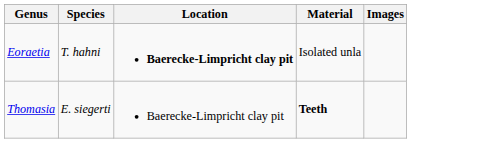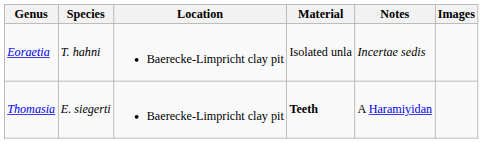 <table class="wikitable" align="center">
 <tr>
 <th>Genus</th>
 <th>Species</th>
 <th>Location</th>
 <th>Material</th>
+<th>Notes</th>
 <th>Images</th>
 </tr>
 <tr>
 <td><em><a href='#'>Eoraetia</a></em></td>
 <td><em>T. hahni</em></td>
-<td><strong><br><ul><li>Baerecke-Limpricht clay pit</li></ul></strong></td>
+<td><br><ul><li>Baerecke-Limpricht clay pit</li></ul></td>
 <td>Isolated unla</td>
+<td><em>Incertae sedis</em></td>
 <td></td>
 </tr>
 <tr>
 <td><a href='#'><em>Thomasia</em></a></td>
 <td><em>E. siegerti</em></td>
 <td><br><ul><li>Baerecke-Limpricht clay pit</li></ul></td>
 <td><strong>Teeth</strong></td>
+<td>A <a href='#'>Haramiyidan</a></td>
 <td></td>
 </tr>
 </table>
